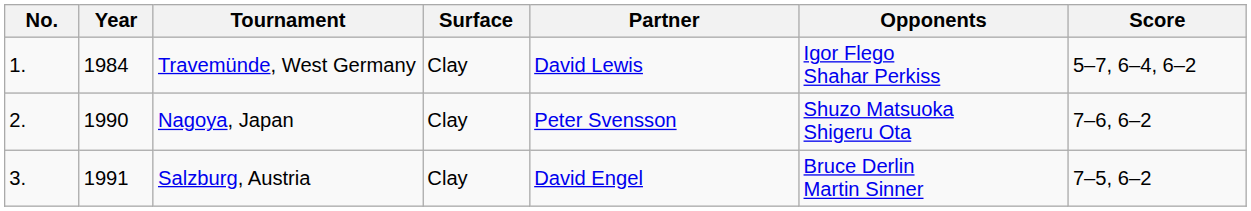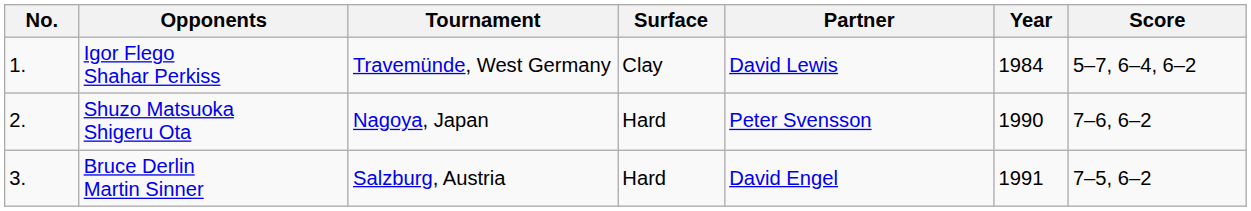 <table class="sortable wikitable" style=font-size:97%>
 <tr>
 <th width=50>No.</th>
-<th width=50>Year</th>
+<th width=200>Opponents</th>
 <th width=200>Tournament</th>
 <th width=75>Surface</th>
 <th width=200>Partner</th>
-<th width=200>Opponents</th>
+<th width=50>Year</th>
 <th width=130>Score</th>
 </tr>
 <tr>
 <td>1.</td>
-<td>1984</td>
+<td> <a href='#'>Igor Flego</a><br> <a href='#'>Shahar Perkiss</a></td>
 <td><a href='#'>Travemünde</a>, West Germany</td>
 <td>Clay</td>
 <td> <a href='#'>David Lewis</a></td>
-<td> <a href='#'>Igor Flego</a><br> <a href='#'>Shahar Perkiss</a></td>
+<td>1984</td>
 <td>5–7, 6–4, 6–2</td>
 </tr>
 <tr>
 <td>2.</td>
+<td> <a href='#'>Shuzo Matsuoka</a><br> <a href='#'>Shigeru Ota</a></td>
+<td><a href='#'>Nagoya</a>, Japan</td>
+<td>Hard</td>
+<td> <a href='#'>Peter Svensson</a></td>
 <td>1990</td>
-<td><a href='#'>Nagoya</a>, Japan</td>
-<td>Clay</td>
-<td> <a href='#'>Peter Svensson</a></td>
-<td> <a href='#'>Shuzo Matsuoka</a><br> <a href='#'>Shigeru Ota</a></td>
 <td>7–6, 6–2</td>
 </tr>
 <tr>
 <td>3.</td>
+<td> <a href='#'>Bruce Derlin</a><br> <a href='#'>Martin Sinner</a></td>
+<td><a href='#'>Salzburg</a>, Austria</td>
+<td>Hard</td>
+<td> <a href='#'>David Engel</a></td>
 <td>1991</td>
-<td><a href='#'>Salzburg</a>, Austria</td>
-<td>Clay</td>
-<td> <a href='#'>David Engel</a></td>
-<td> <a href='#'>Bruce Derlin</a><br> <a href='#'>Martin Sinner</a></td>
 <td>7–5, 6–2</td>
 </tr>
 </table>
